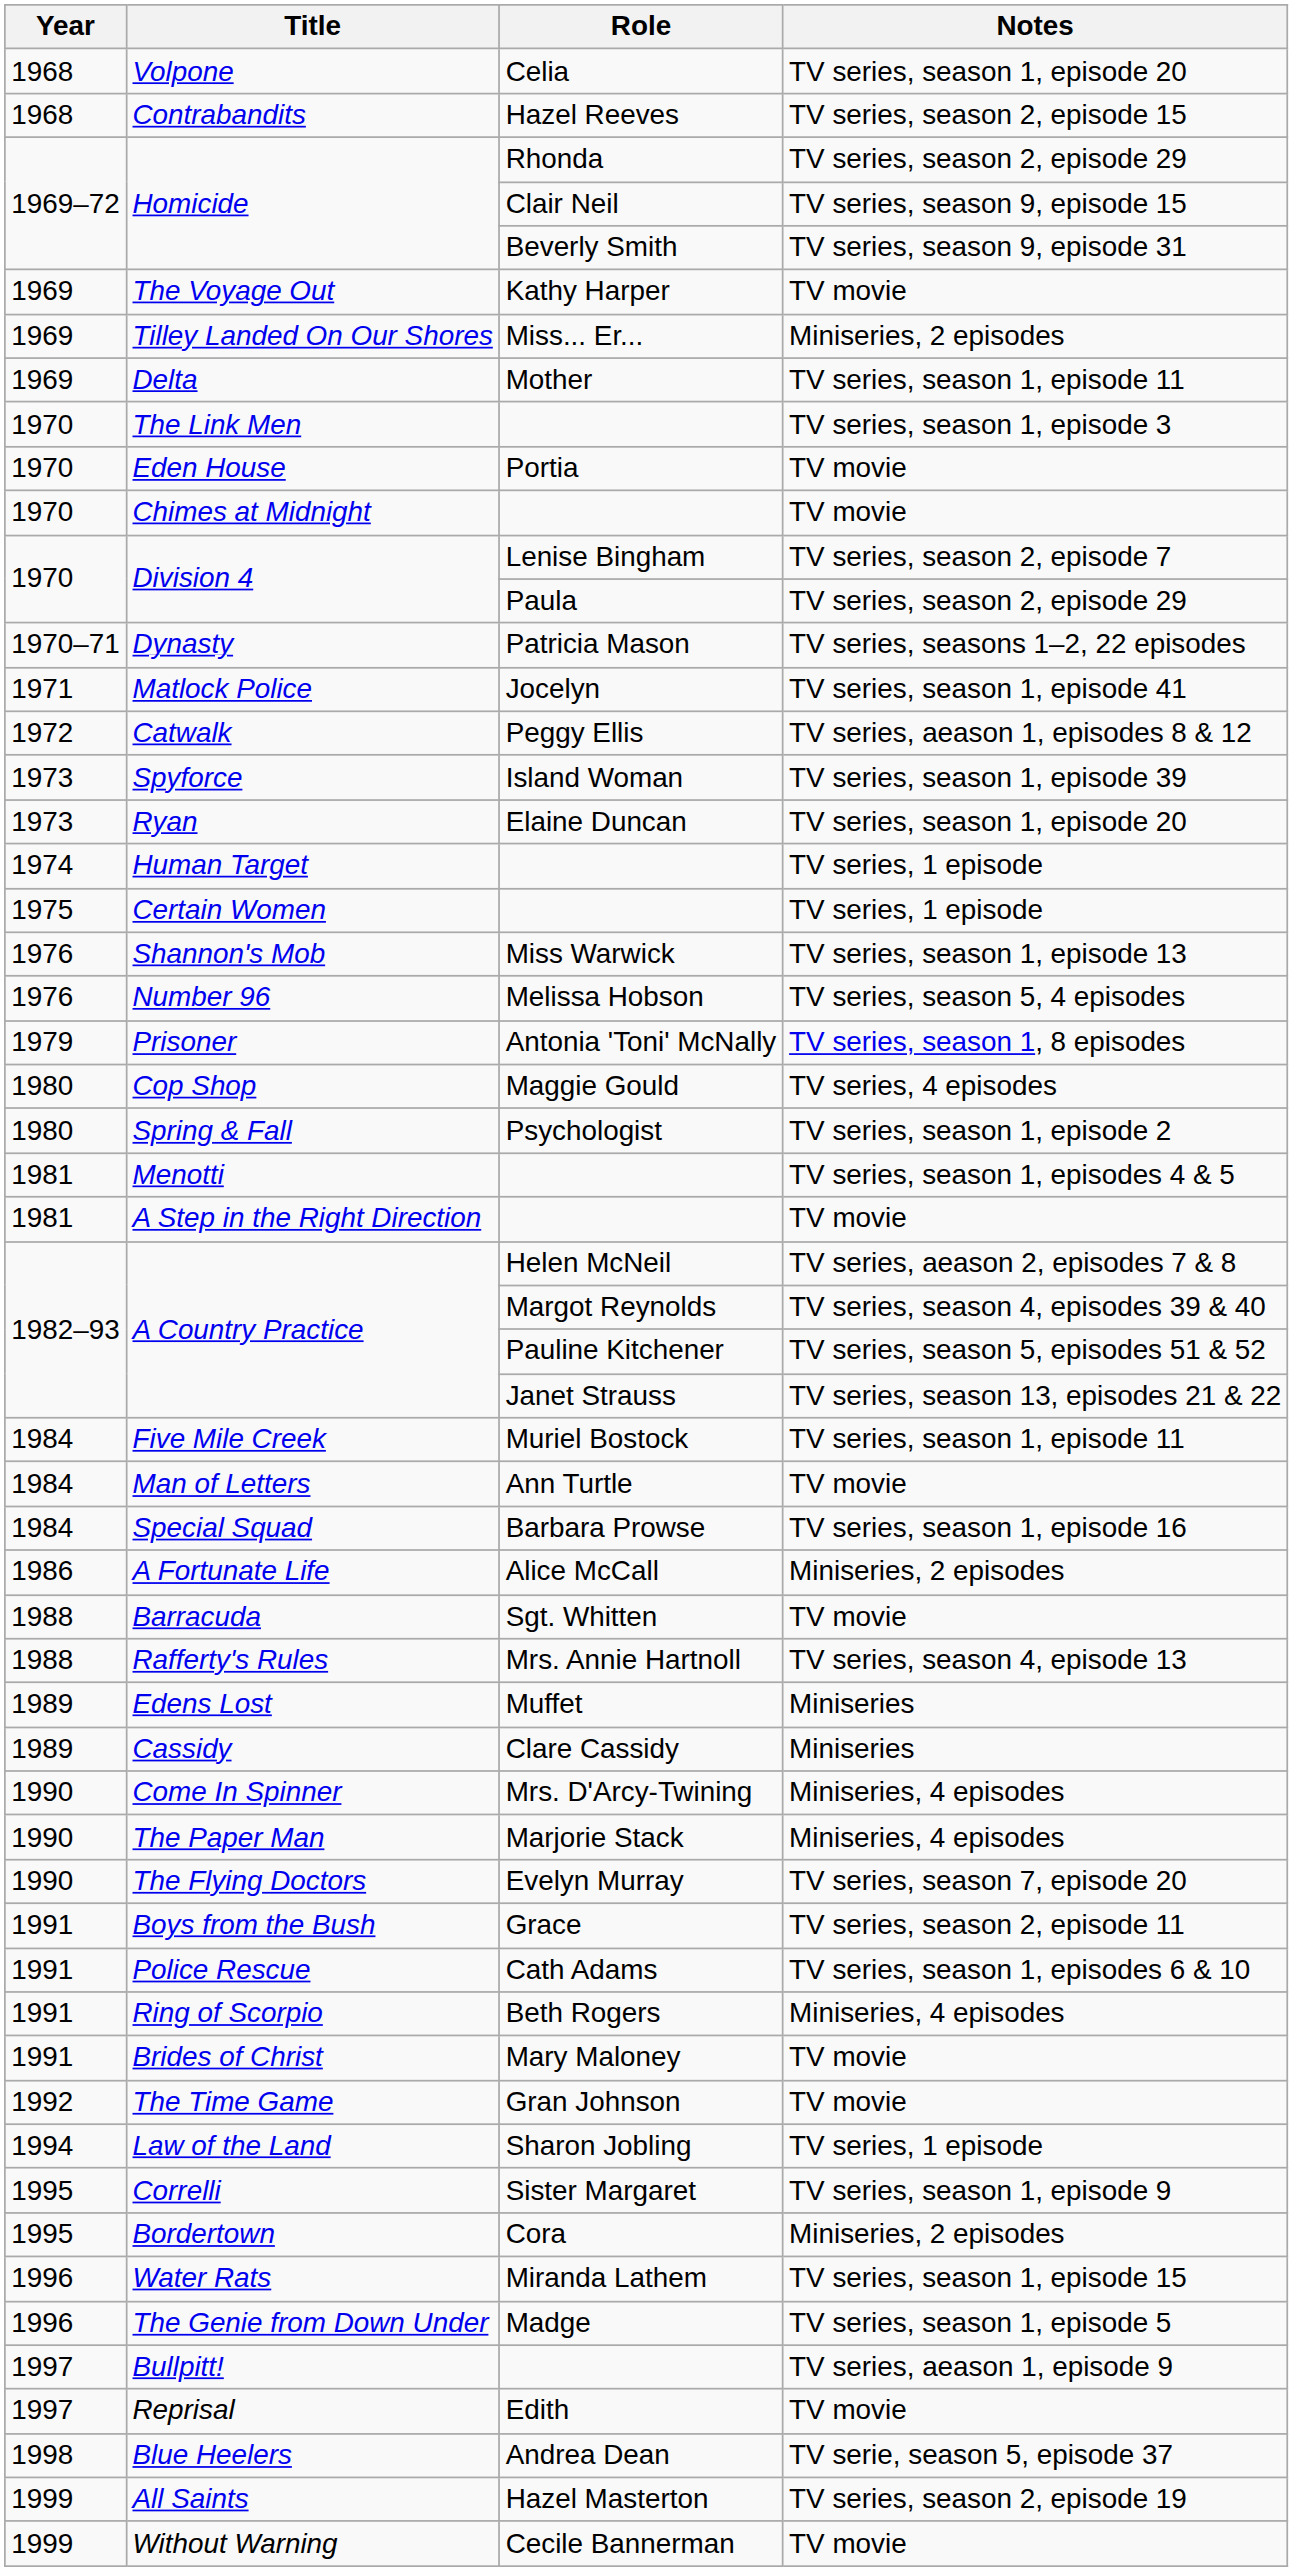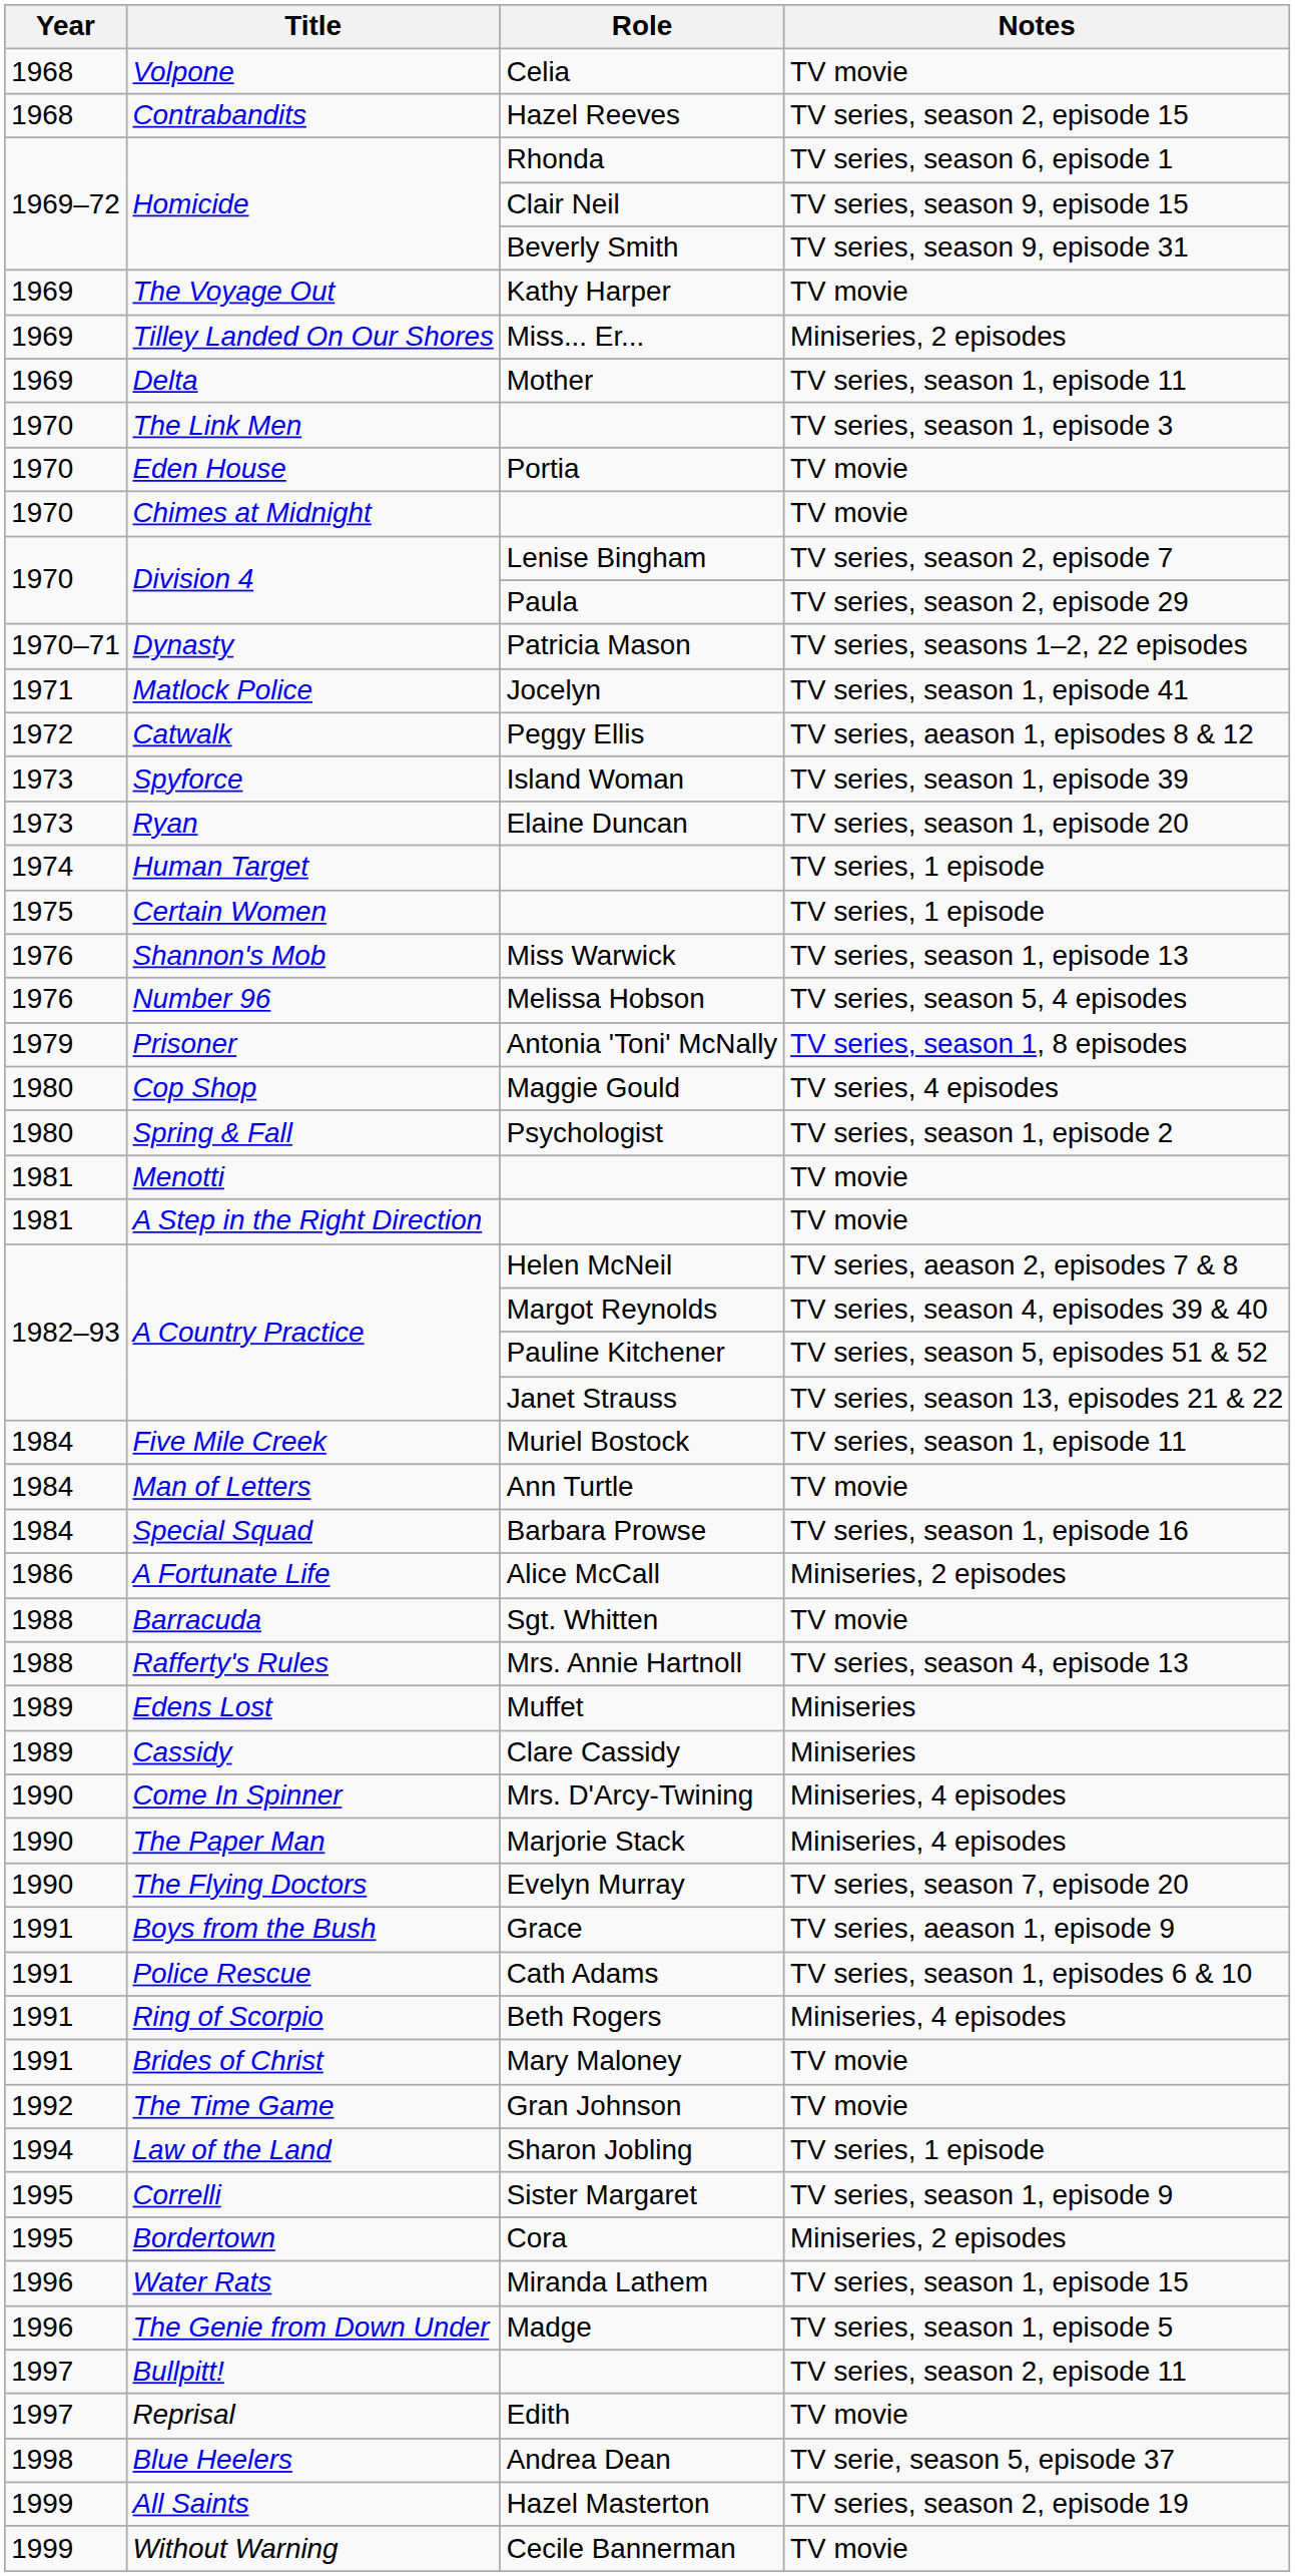 <table class="wikitable">
 <tr>
 <th>Year</th>
 <th>Title</th>
 <th>Role</th>
 <th>Notes</th>
 </tr>
 <tr>
 <td>1968</td>
 <td><em><a href='#'>Volpone</a></em></td>
 <td>Celia</td>
-<td>TV series, season 1, episode 20</td>
+<td>TV movie</td>
 </tr>
 <tr>
 <td>1968</td>
 <td><em><a href='#'>Contrabandits</a></em></td>
 <td>Hazel Reeves</td>
 <td>TV series, season 2, episode 15</td>
 </tr>
 <tr>
 <td rowspan="3">1969–72</td>
 <td rowspan="3"><em><a href='#'>Homicide</a></em></td>
 <td>Rhonda</td>
-<td>TV series, season 2, episode 29</td>
+<td>TV series, season 6, episode 1</td>
 </tr>
 <tr>
 <td>Clair Neil</td>
 <td>TV series, season 9, episode 15</td>
 </tr>
 <tr>
 <td>Beverly Smith</td>
 <td>TV series, season 9, episode 31</td>
 </tr>
 <tr>
 <td>1969</td>
 <td><em><a href='#'>The Voyage Out</a></em></td>
 <td>Kathy Harper</td>
 <td>TV movie</td>
 </tr>
 <tr>
 <td>1969</td>
 <td><em><a href='#'>Tilley Landed On Our Shores</a></em></td>
 <td>Miss... Er...</td>
 <td>Miniseries, 2 episodes</td>
 </tr>
 <tr>
 <td>1969</td>
 <td><em><a href='#'>Delta</a></em></td>
 <td>Mother</td>
 <td>TV series, season 1, episode 11</td>
 </tr>
 <tr>
 <td>1970</td>
 <td><em><a href='#'>The Link Men</a></em></td>
 <td></td>
 <td>TV series, season 1, episode 3</td>
 </tr>
 <tr>
 <td>1970</td>
 <td><em><a href='#'>Eden House</a></em></td>
 <td>Portia</td>
 <td>TV movie</td>
 </tr>
 <tr>
 <td>1970</td>
 <td><em><a href='#'>Chimes at Midnight</a></em></td>
 <td></td>
 <td>TV movie</td>
 </tr>
 <tr>
 <td rowspan="2">1970</td>
 <td rowspan="2"><em><a href='#'>Division 4</a></em></td>
 <td>Lenise Bingham</td>
 <td>TV series, season 2, episode 7</td>
 </tr>
 <tr>
 <td>Paula</td>
 <td>TV series, season 2, episode 29</td>
 </tr>
 <tr>
 <td>1970–71</td>
 <td><em><a href='#'>Dynasty</a></em></td>
 <td>Patricia Mason</td>
 <td>TV series, seasons 1–2, 22 episodes</td>
 </tr>
 <tr>
 <td>1971</td>
 <td><em><a href='#'>Matlock Police</a></em></td>
 <td>Jocelyn</td>
 <td>TV series, season 1, episode 41</td>
 </tr>
 <tr>
 <td>1972</td>
 <td><em><a href='#'>Catwalk</a></em></td>
 <td>Peggy Ellis</td>
 <td>TV series, aeason 1, episodes 8 & 12</td>
 </tr>
 <tr>
 <td>1973</td>
 <td><em><a href='#'>Spyforce</a></em></td>
 <td>Island Woman</td>
 <td>TV series, season 1, episode 39</td>
 </tr>
 <tr>
 <td>1973</td>
 <td><em><a href='#'>Ryan</a></em></td>
 <td>Elaine Duncan</td>
 <td>TV series, season 1, episode 20</td>
 </tr>
 <tr>
 <td>1974</td>
 <td><em><a href='#'>Human Target</a></em></td>
 <td></td>
 <td>TV series, 1 episode</td>
 </tr>
 <tr>
 <td>1975</td>
 <td><em><a href='#'>Certain Women</a></em></td>
 <td></td>
 <td>TV series, 1 episode</td>
 </tr>
 <tr>
 <td>1976</td>
 <td><em><a href='#'>Shannon's Mob</a></em></td>
 <td>Miss Warwick</td>
 <td>TV series, season 1, episode 13</td>
 </tr>
 <tr>
 <td>1976</td>
 <td><em><a href='#'>Number 96</a></em></td>
 <td>Melissa Hobson</td>
 <td>TV series, season 5, 4 episodes</td>
 </tr>
 <tr>
 <td>1979</td>
 <td><em><a href='#'>Prisoner</a></em></td>
 <td>Antonia 'Toni' McNally</td>
 <td><a href='#'>TV series, season 1</a>, 8 episodes</td>
 </tr>
 <tr>
 <td>1980</td>
 <td><em><a href='#'>Cop Shop</a></em></td>
 <td>Maggie Gould</td>
 <td>TV series, 4 episodes</td>
 </tr>
 <tr>
 <td>1980</td>
 <td><em><a href='#'>Spring & Fall</a></em></td>
 <td>Psychologist</td>
 <td>TV series, season 1, episode 2</td>
 </tr>
 <tr>
 <td>1981</td>
 <td><em><a href='#'>Menotti</a></em></td>
 <td></td>
-<td>TV series, season 1, episodes 4 & 5</td>
+<td>TV movie</td>
 </tr>
 <tr>
 <td>1981</td>
 <td><em><a href='#'>A Step in the Right Direction</a></em></td>
 <td></td>
 <td>TV movie</td>
 </tr>
 <tr>
 <td rowspan="4">1982–93</td>
 <td rowspan="4"><em><a href='#'>A Country Practice</a></em></td>
 <td>Helen McNeil</td>
 <td>TV series, aeason 2, episodes 7 & 8</td>
 </tr>
 <tr>
 <td>Margot Reynolds</td>
 <td>TV series, season 4, episodes 39 & 40</td>
 </tr>
 <tr>
 <td>Pauline Kitchener</td>
 <td>TV series, season 5, episodes 51 & 52</td>
 </tr>
 <tr>
 <td>Janet Strauss</td>
 <td>TV series, season 13, episodes 21 & 22</td>
 </tr>
 <tr>
 <td>1984</td>
 <td><em><a href='#'>Five Mile Creek</a></em></td>
 <td>Muriel Bostock</td>
 <td>TV series, season 1, episode 11</td>
 </tr>
 <tr>
 <td>1984</td>
 <td><em><a href='#'>Man of Letters</a></em></td>
 <td>Ann Turtle</td>
 <td>TV movie</td>
 </tr>
 <tr>
 <td>1984</td>
 <td><em><a href='#'>Special Squad</a></em></td>
 <td>Barbara Prowse</td>
 <td>TV series, season 1, episode 16</td>
 </tr>
 <tr>
 <td>1986</td>
 <td><em><a href='#'>A Fortunate Life</a></em></td>
 <td>Alice McCall</td>
 <td>Miniseries, 2 episodes</td>
 </tr>
 <tr>
 <td>1988</td>
 <td><em><a href='#'>Barracuda</a></em></td>
 <td>Sgt. Whitten</td>
 <td>TV movie</td>
 </tr>
 <tr>
 <td>1988</td>
 <td><em><a href='#'>Rafferty's Rules</a></em></td>
 <td>Mrs. Annie Hartnoll</td>
 <td>TV series, season 4, episode 13</td>
 </tr>
 <tr>
 <td>1989</td>
 <td><em><a href='#'>Edens Lost</a></em></td>
 <td>Muffet</td>
 <td>Miniseries</td>
 </tr>
 <tr>
 <td>1989</td>
 <td><em><a href='#'>Cassidy</a></em></td>
 <td>Clare Cassidy</td>
 <td>Miniseries</td>
 </tr>
 <tr>
 <td>1990</td>
 <td><em><a href='#'>Come In Spinner</a></em></td>
 <td>Mrs. D'Arcy-Twining</td>
 <td>Miniseries, 4 episodes</td>
 </tr>
 <tr>
 <td>1990</td>
 <td><em><a href='#'>The Paper Man</a></em></td>
 <td>Marjorie Stack</td>
 <td>Miniseries, 4 episodes</td>
 </tr>
 <tr>
 <td>1990</td>
 <td><em><a href='#'>The Flying Doctors</a></em></td>
 <td>Evelyn Murray</td>
 <td>TV series, season 7, episode 20</td>
 </tr>
 <tr>
 <td>1991</td>
 <td><em><a href='#'>Boys from the Bush</a></em></td>
 <td>Grace</td>
-<td>TV series, season 2, episode 11</td>
+<td>TV series, aeason 1, episode 9</td>
 </tr>
 <tr>
 <td>1991</td>
 <td><em><a href='#'>Police Rescue</a></em></td>
 <td>Cath Adams</td>
 <td>TV series, season 1, episodes 6 & 10</td>
 </tr>
 <tr>
 <td>1991</td>
 <td><em><a href='#'>Ring of Scorpio</a></em></td>
 <td>Beth Rogers</td>
 <td>Miniseries, 4 episodes</td>
 </tr>
 <tr>
 <td>1991</td>
 <td><em><a href='#'>Brides of Christ</a></em></td>
 <td>Mary Maloney</td>
 <td>TV movie</td>
 </tr>
 <tr>
 <td>1992</td>
 <td><em><a href='#'>The Time Game</a></em></td>
 <td>Gran Johnson</td>
 <td>TV movie</td>
 </tr>
 <tr>
 <td>1994</td>
 <td><em><a href='#'>Law of the Land</a></em></td>
 <td>Sharon Jobling</td>
 <td>TV series, 1 episode</td>
 </tr>
 <tr>
 <td>1995</td>
 <td><em><a href='#'>Correlli</a></em></td>
 <td>Sister Margaret</td>
 <td>TV series, season 1, episode 9</td>
 </tr>
 <tr>
 <td>1995</td>
 <td><em><a href='#'>Bordertown</a></em></td>
 <td>Cora</td>
 <td>Miniseries, 2 episodes</td>
 </tr>
 <tr>
 <td>1996</td>
 <td><em><a href='#'>Water Rats</a></em></td>
 <td>Miranda Lathem</td>
 <td>TV series, season 1, episode 15</td>
 </tr>
 <tr>
 <td>1996</td>
 <td><em><a href='#'>The Genie from Down Under</a></em></td>
 <td>Madge</td>
 <td>TV series, season 1, episode 5</td>
 </tr>
 <tr>
 <td>1997</td>
 <td><em><a href='#'>Bullpitt!</a></em></td>
 <td></td>
-<td>TV series, aeason 1, episode 9</td>
+<td>TV series, season 2, episode 11</td>
 </tr>
 <tr>
 <td>1997</td>
 <td><em>Reprisal</em></td>
 <td>Edith</td>
 <td>TV movie</td>
 </tr>
 <tr>
 <td>1998</td>
 <td><em><a href='#'>Blue Heelers</a></em></td>
 <td>Andrea Dean</td>
 <td>TV serie, season 5, episode 37</td>
 </tr>
 <tr>
 <td>1999</td>
 <td><em><a href='#'>All Saints</a></em></td>
 <td>Hazel Masterton</td>
 <td>TV series, season 2, episode 19</td>
 </tr>
 <tr>
 <td>1999</td>
 <td><em>Without Warning</em></td>
 <td>Cecile Bannerman</td>
 <td>TV movie</td>
 </tr>
 </table>
